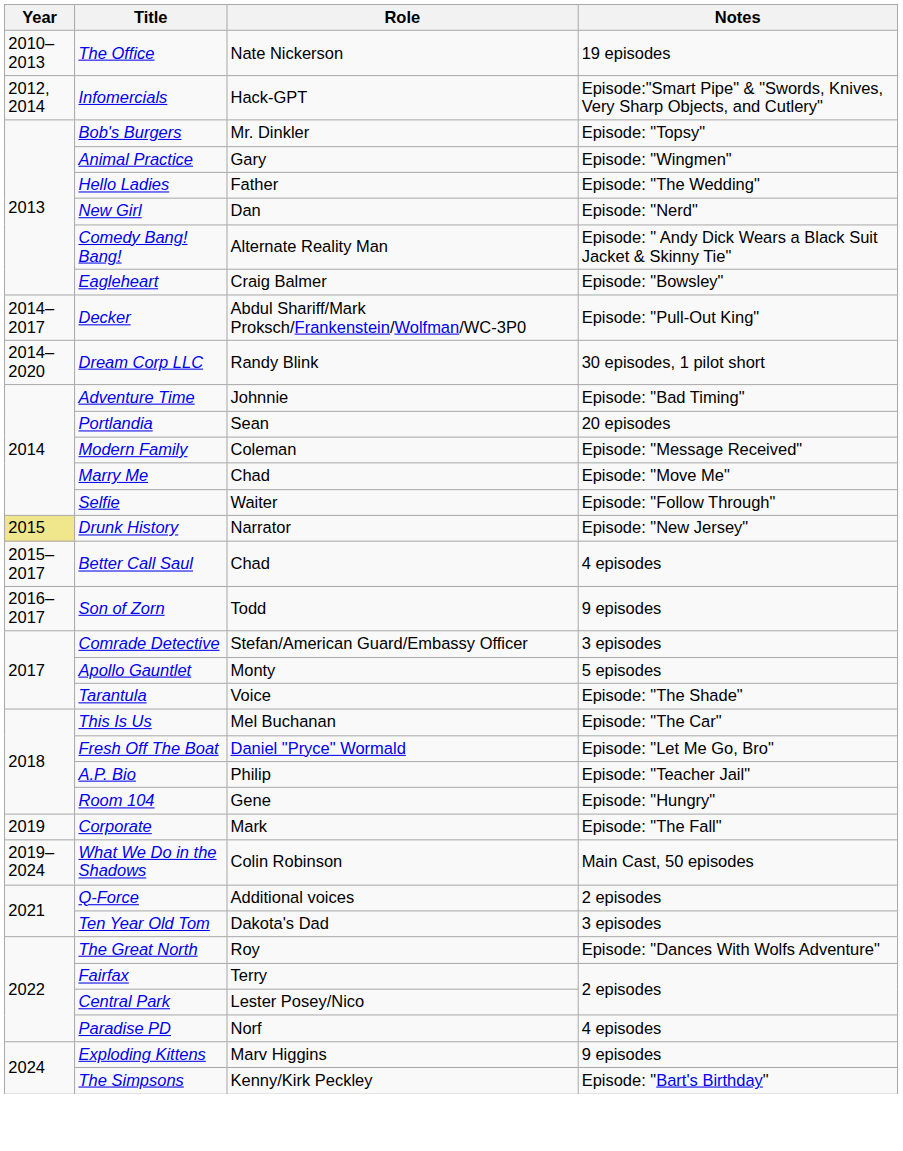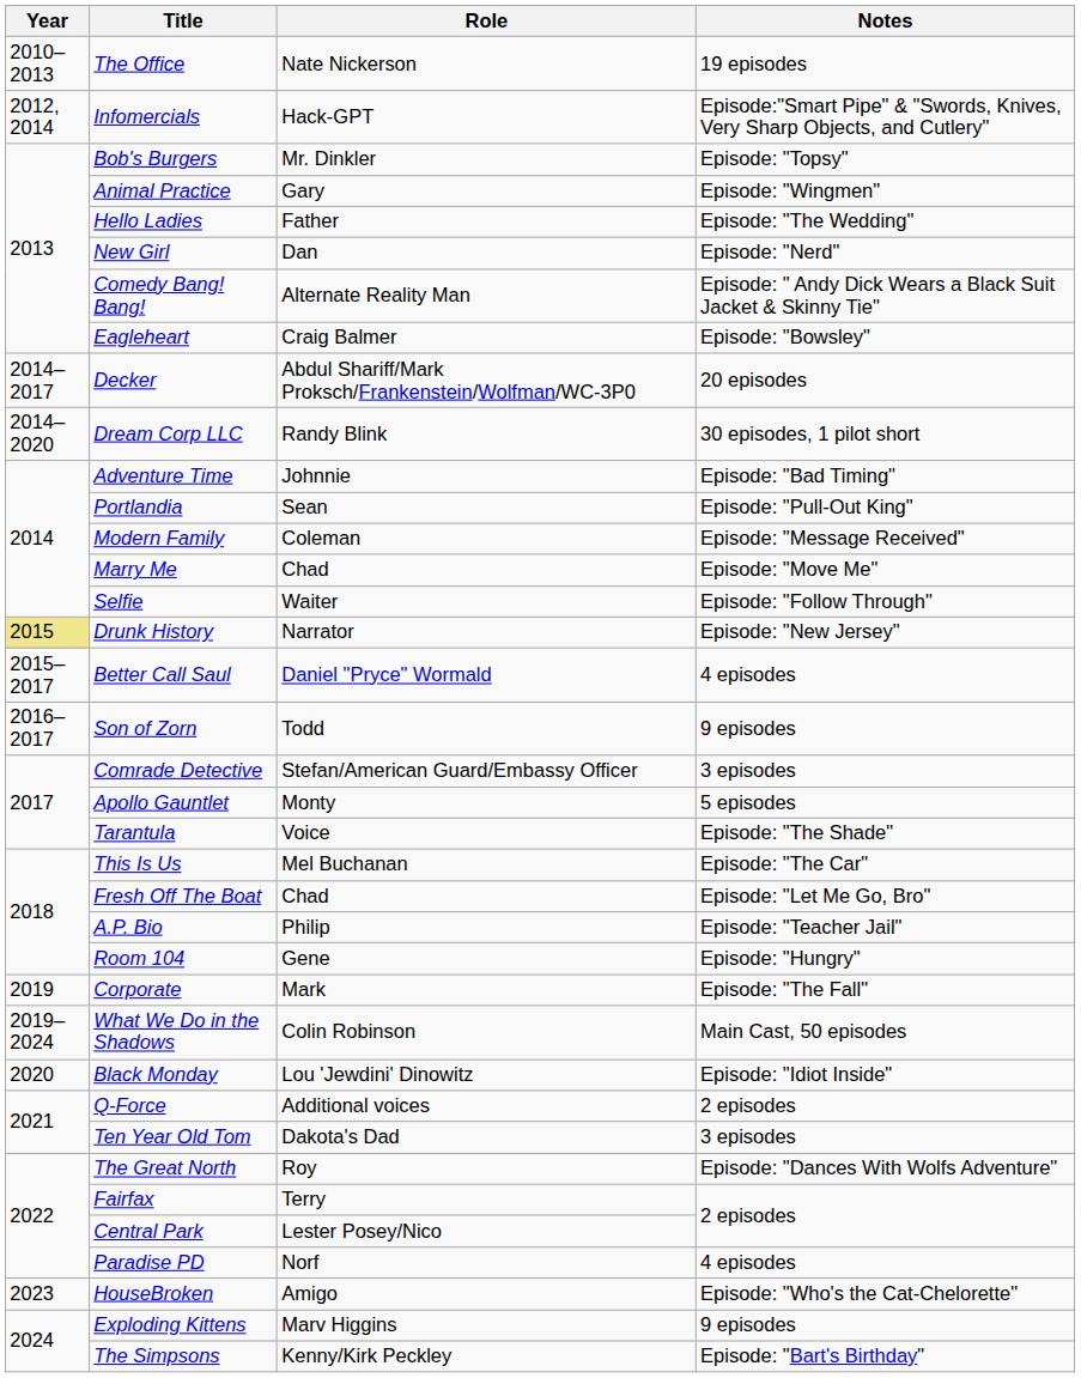 <table class="wikitable sortable">
 <tr>
 <th>Year</th>
 <th>Title</th>
 <th>Role</th>
 <th class="unsortable">Notes</th>
 </tr>
 <tr>
 <td>2010–2013</td>
 <td><em><a href='#'>The Office</a></em></td>
 <td>Nate Nickerson</td>
 <td>19 episodes</td>
 </tr>
 <tr>
 <td>2012, 2014</td>
 <td><em><a href='#'>Infomercials</a></em></td>
 <td>Hack-GPT</td>
 <td>Episode:"Smart Pipe" & "Swords, Knives, Very Sharp Objects, and Cutlery"</td>
 </tr>
 <tr>
 <td rowspan="6">2013</td>
 <td><em><a href='#'>Bob's Burgers</a></em></td>
 <td>Mr. Dinkler</td>
 <td>Episode: "Topsy"</td>
 </tr>
 <tr>
 <td><em><a href='#'>Animal Practice</a></em></td>
 <td>Gary</td>
 <td>Episode: "Wingmen"</td>
 </tr>
 <tr>
 <td><em><a href='#'>Hello Ladies</a></em></td>
 <td>Father</td>
 <td>Episode: "The Wedding"</td>
 </tr>
 <tr>
 <td><em><a href='#'>New Girl</a></em></td>
 <td>Dan</td>
 <td>Episode: "Nerd"</td>
 </tr>
 <tr>
 <td><em><a href='#'>Comedy Bang! Bang!</a></em></td>
 <td>Alternate Reality Man</td>
 <td>Episode: " Andy Dick Wears a Black Suit Jacket & Skinny Tie"</td>
 </tr>
 <tr>
 <td><em><a href='#'>Eagleheart</a></em></td>
 <td>Craig Balmer</td>
 <td>Episode: "Bowsley"</td>
 </tr>
 <tr>
 <td>2014–2017</td>
 <td><em><a href='#'>Decker</a></em></td>
 <td>Abdul Shariff/Mark Proksch/<a href='#'>Frankenstein</a>/<a href='#'>Wolfman</a>/WC-3P0</td>
-<td>Episode: "Pull-Out King"</td>
+<td>20 episodes</td>
 </tr>
 <tr>
 <td>2014–2020</td>
 <td><em><a href='#'>Dream Corp LLC</a></em></td>
 <td>Randy Blink</td>
 <td>30 episodes, 1 pilot short</td>
 </tr>
 <tr>
 <td rowspan="5">2014</td>
 <td><em><a href='#'>Adventure Time</a></em></td>
 <td>Johnnie</td>
 <td>Episode: "Bad Timing"</td>
 </tr>
 <tr>
 <td><em><a href='#'>Portlandia</a></em></td>
 <td>Sean</td>
-<td>20 episodes</td>
+<td>Episode: "Pull-Out King"</td>
 </tr>
 <tr>
 <td><em><a href='#'>Modern Family</a></em></td>
 <td>Coleman</td>
 <td>Episode: "Message Received"</td>
 </tr>
 <tr>
 <td><em><a href='#'>Marry Me</a></em></td>
 <td>Chad</td>
 <td>Episode: "Move Me"</td>
 </tr>
 <tr>
 <td><em><a href='#'>Selfie</a></em></td>
 <td>Waiter</td>
 <td>Episode: "Follow Through"</td>
 </tr>
 <tr>
 <td style="background: khaki;">2015</td>
 <td><em><a href='#'>Drunk History</a></em></td>
 <td>Narrator</td>
 <td>Episode: "New Jersey"</td>
 </tr>
 <tr>
 <td>2015–2017</td>
 <td><em><a href='#'>Better Call Saul</a></em></td>
-<td>Chad</td>
+<td><a href='#'>Daniel "Pryce" Wormald</a></td>
 <td>4 episodes</td>
 </tr>
 <tr>
 <td>2016–2017</td>
 <td><em><a href='#'>Son of Zorn</a></em></td>
 <td>Todd</td>
 <td>9 episodes</td>
 </tr>
 <tr>
 <td rowspan="3">2017</td>
 <td><em><a href='#'>Comrade Detective</a></em></td>
 <td>Stefan/American Guard/Embassy Officer</td>
 <td>3 episodes</td>
 </tr>
 <tr>
 <td><em><a href='#'>Apollo Gauntlet</a></em></td>
 <td>Monty</td>
 <td>5 episodes</td>
 </tr>
 <tr>
 <td><em><a href='#'>Tarantula</a></em></td>
 <td>Voice</td>
 <td>Episode: "The Shade"</td>
 </tr>
 <tr>
 <td rowspan="4">2018</td>
 <td><em><a href='#'>This Is Us</a></em></td>
 <td>Mel Buchanan</td>
 <td>Episode: "The Car"</td>
 </tr>
 <tr>
 <td><em><a href='#'>Fresh Off The Boat</a></em></td>
-<td><a href='#'>Daniel "Pryce" Wormald</a></td>
+<td>Chad</td>
 <td>Episode: "Let Me Go, Bro"</td>
 </tr>
 <tr>
 <td><em><a href='#'>A.P. Bio</a></em></td>
 <td>Philip</td>
 <td>Episode: "Teacher Jail"</td>
 </tr>
 <tr>
 <td><em><a href='#'>Room 104</a></em></td>
 <td>Gene</td>
 <td>Episode: "Hungry"</td>
 </tr>
 <tr>
 <td>2019</td>
 <td><em><a href='#'>Corporate</a></em></td>
 <td>Mark</td>
 <td>Episode: "The Fall"</td>
 </tr>
 <tr>
 <td>2019–2024</td>
 <td><em><a href='#'>What We Do in the Shadows</a></em></td>
 <td>Colin Robinson</td>
 <td>Main Cast, 50 episodes</td>
+</tr>
+<tr>
+<td>2020</td>
+<td><em><a href='#'>Black Monday</a></em></td>
+<td>Lou 'Jewdini' Dinowitz</td>
+<td>Episode: "Idiot Inside"</td>
 </tr>
 <tr>
 <td rowspan="2">2021</td>
 <td><em><a href='#'>Q-Force</a></em></td>
 <td>Additional voices</td>
 <td>2 episodes</td>
 </tr>
 <tr>
 <td><em><a href='#'>Ten Year Old Tom</a></em></td>
 <td>Dakota's Dad</td>
 <td>3 episodes</td>
 </tr>
 <tr>
 <td rowspan="4">2022</td>
 <td><em><a href='#'>The Great North</a></em></td>
 <td>Roy</td>
 <td>Episode: "Dances With Wolfs Adventure"</td>
 </tr>
 <tr>
 <td><em><a href='#'>Fairfax</a></em></td>
 <td>Terry</td>
 <td rowspan="2">2 episodes</td>
 </tr>
 <tr>
 <td><em><a href='#'>Central Park</a></em></td>
 <td>Lester Posey/Nico</td>
 </tr>
 <tr>
 <td><em><a href='#'>Paradise PD</a></em></td>
 <td>Norf</td>
 <td>4 episodes</td>
 </tr>
 <tr>
+<td>2023</td>
+<td><em><a href='#'>HouseBroken</a></em></td>
+<td>Amigo</td>
+<td>Episode: "Who's the Cat-Chelorette"</td>
+</tr>
+<tr>
 <td rowspan="2">2024</td>
 <td><em><a href='#'>Exploding Kittens</a></em></td>
 <td>Marv Higgins</td>
 <td>9 episodes</td>
 </tr>
 <tr>
 <td><em> <a href='#'>The Simpsons</a></td>
 <td>Kenny/Kirk Peckley</td>
 <td>Episode: "<a href='#'>Bart's Birthday</a>"</td>
 </tr>
 </table>
